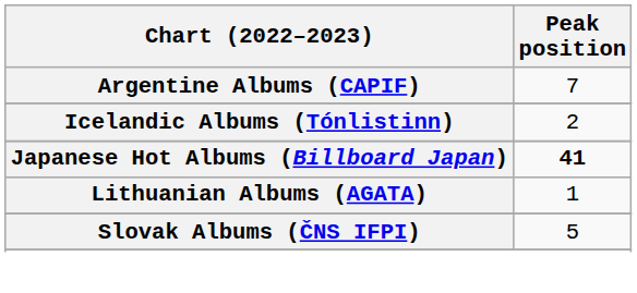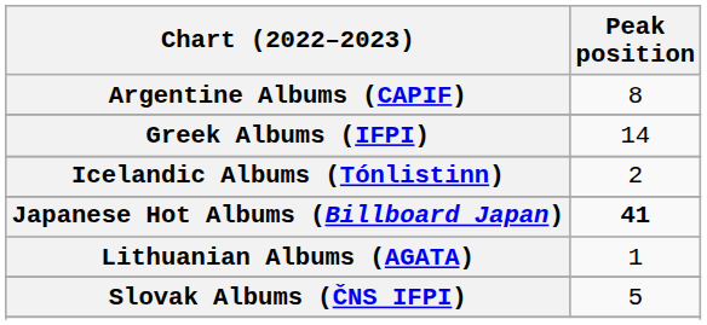 <table class="wikitable sortable plainrowheaders" style="text-align:center">
 <tr>
 <th scope="col">Chart (2022–2023)</th>
 <th scope="col">Peak<br>position</th>
 </tr>
 <tr>
 <th scope="row">Argentine Albums (<a href='#'>CAPIF</a>)</th>
-<td>7</td>
+<td>8</td>
 </tr>
 <tr>
 </tr>
 <tr>
 </tr>
 <tr>
 </tr>
 <tr>
 </tr>
 <tr>
 </tr>
 <tr>
 </tr>
 <tr>
 </tr>
 <tr>
 </tr>
 <tr>
 </tr>
 <tr>
 </tr>
 <tr>
+</tr>
+<tr>
+<th scope="row">Greek Albums (<a href='#'>IFPI</a>)</th>
+<td>14</td>
 </tr>
 <tr>
 </tr>
 <tr>
 <th scope="row">Icelandic Albums (<a href='#'>Tónlistinn</a>)</th>
 <td>2</td>
 </tr>
 <tr>
 </tr>
 <tr>
 </tr>
 <tr>
 </tr>
 <tr>
 <th scope="row">Japanese Hot Albums (<em><a href='#'>Billboard Japan</a></em>)</th>
 <td><strong>41</strong></td>
 </tr>
 <tr>
 <th scope="row">Lithuanian Albums (<a href='#'>AGATA</a>)</th>
 <td>1</td>
 </tr>
 <tr>
 </tr>
 <tr>
 </tr>
 <tr>
 </tr>
 <tr>
 </tr>
 <tr>
 </tr>
 <tr>
 <th scope="row">Slovak Albums (<a href='#'>ČNS IFPI</a>)</th>
 <td>5</td>
 </tr>
 <tr>
 </tr>
 <tr>
 </tr>
 <tr>
 </tr>
 <tr>
 </tr>
 <tr>
 </tr>
 <tr>
 </tr>
 <tr>
 </tr>
 </table>
